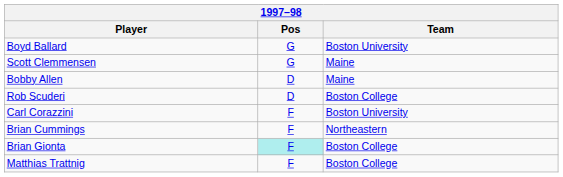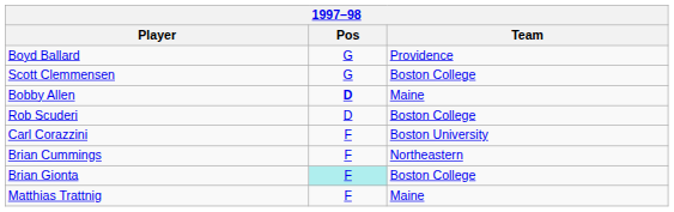 <table class="wikitable" width=95%>
 <tr>
 <th colspan=3><a href='#'>1997–98</a></th>
 </tr>
 <tr>
 <th>Player</th>
 <th>Pos</th>
 <th>Team</th>
 </tr>
 <tr>
 <td><a href='#'>Boyd Ballard</a></td>
 <td align=center><a href='#'>G</a></td>
-<td><a href='#'>Boston University</a></td>
+<td><a href='#'>Providence</a></td>
 </tr>
 <tr>
 <td><a href='#'>Scott Clemmensen</a></td>
 <td align=center><a href='#'>G</a></td>
-<td><a href='#'>Maine</a></td>
+<td><a href='#'>Boston College</a></td>
 </tr>
 <tr>
 <td><a href='#'>Bobby Allen</a></td>
-<td align=center><a href='#'>D</a></td>
+<td align=center><strong><a href='#'>D</a></strong></td>
 <td><a href='#'>Maine</a></td>
 </tr>
 <tr>
 <td><a href='#'>Rob Scuderi</a></td>
 <td align=center><a href='#'>D</a></td>
 <td><a href='#'>Boston College</a></td>
 </tr>
 <tr>
 <td><a href='#'>Carl Corazzini</a></td>
 <td align=center><a href='#'>F</a></td>
 <td><a href='#'>Boston University</a></td>
 </tr>
 <tr>
 <td><a href='#'>Brian Cummings</a></td>
 <td align=center><a href='#'>F</a></td>
 <td><a href='#'>Northeastern</a></td>
 </tr>
 <tr>
 <td><a href='#'>Brian Gionta</a></td>
 <td align=center style="background: paleturquoise;"><a href='#'>F</a></td>
 <td><a href='#'>Boston College</a></td>
 </tr>
 <tr>
 <td><a href='#'>Matthias Trattnig</a></td>
 <td align=center><a href='#'>F</a></td>
-<td><a href='#'>Boston College</a></td>
+<td><a href='#'>Maine</a></td>
 </tr>
 </table>
